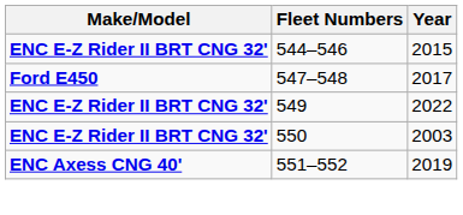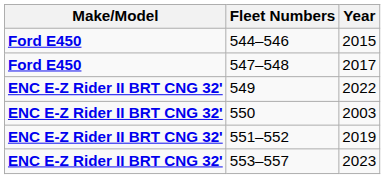 <table class="wikitable">
 <tr>
 <th>Make/Model</th>
 <th>Fleet Numbers</th>
 <th>Year</th>
 </tr>
 <tr>
-<td><strong><a href='#'>ENC E-Z Rider II BRT CNG 32'</a></strong></td>
+<td><strong><a href='#'>Ford E450</a></strong></td>
 <td>544–546</td>
 <td>2015</td>
 </tr>
 <tr>
 <td><strong><a href='#'>Ford E450</a></strong></td>
 <td>547–548</td>
 <td>2017</td>
 </tr>
 <tr>
 <td><strong><a href='#'>ENC E-Z Rider II BRT CNG 32'</a></strong></td>
 <td>549</td>
 <td>2022</td>
 </tr>
 <tr>
 <td><strong><a href='#'>ENC E-Z Rider II BRT CNG 32'</a></strong></td>
 <td>550</td>
 <td>2003</td>
 </tr>
 <tr>
-<td><strong><a href='#'>ENC Axess CNG 40'</a></strong></td>
+<td><strong><a href='#'>ENC E-Z Rider II BRT CNG 32'</a></strong></td>
 <td>551–552</td>
 <td>2019</td>
 </tr>
+<tr>
+<td><strong><a href='#'>ENC E-Z Rider II BRT CNG 32'</a></strong></td>
+<td>553–557</td>
+<td>2023</td>
+</tr>
 </table>
